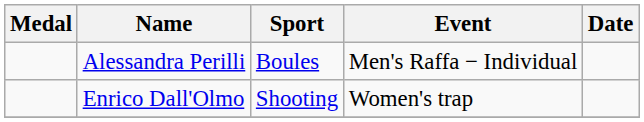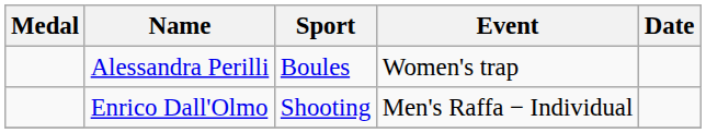 <table class="wikitable sortable" style="font-size:95%">
 <tr>
 <th>Medal</th>
 <th>Name</th>
 <th>Sport</th>
 <th>Event</th>
 <th>Date</th>
 </tr>
 <tr>
 <td></td>
 <td><a href='#'>Alessandra Perilli</a></td>
 <td><a href='#'>Boules</a></td>
-<td>Men's Raffa − Individual</td>
+<td>Women's trap</td>
 <td></td>
 </tr>
 <tr>
 <td></td>
 <td><a href='#'>Enrico Dall'Olmo</a></td>
 <td><a href='#'>Shooting</a></td>
-<td>Women's trap</td>
+<td>Men's Raffa − Individual</td>
 <td></td>
 </tr>
 <tr>
 </tr>
 </table>
